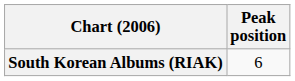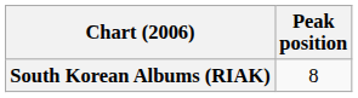 <table class="wikitable plainrowheaders" style="text-align:center">
 <tr>
 <th scope="col">Chart (2006)</th>
 <th scope="col">Peak<br>position</th>
 </tr>
 <tr>
 <th scope="row">South Korean Albums (RIAK)</th>
-<td>6</td>
+<td>8</td>
 </tr>
 </table>
